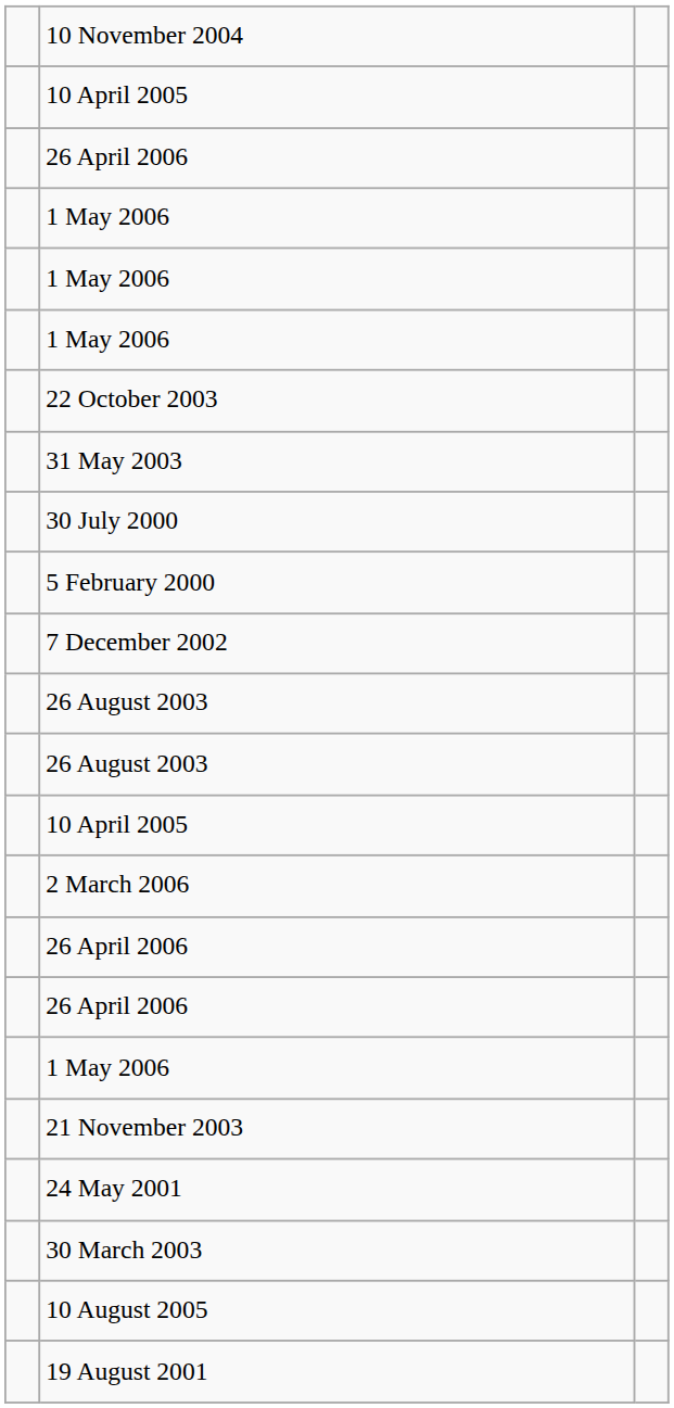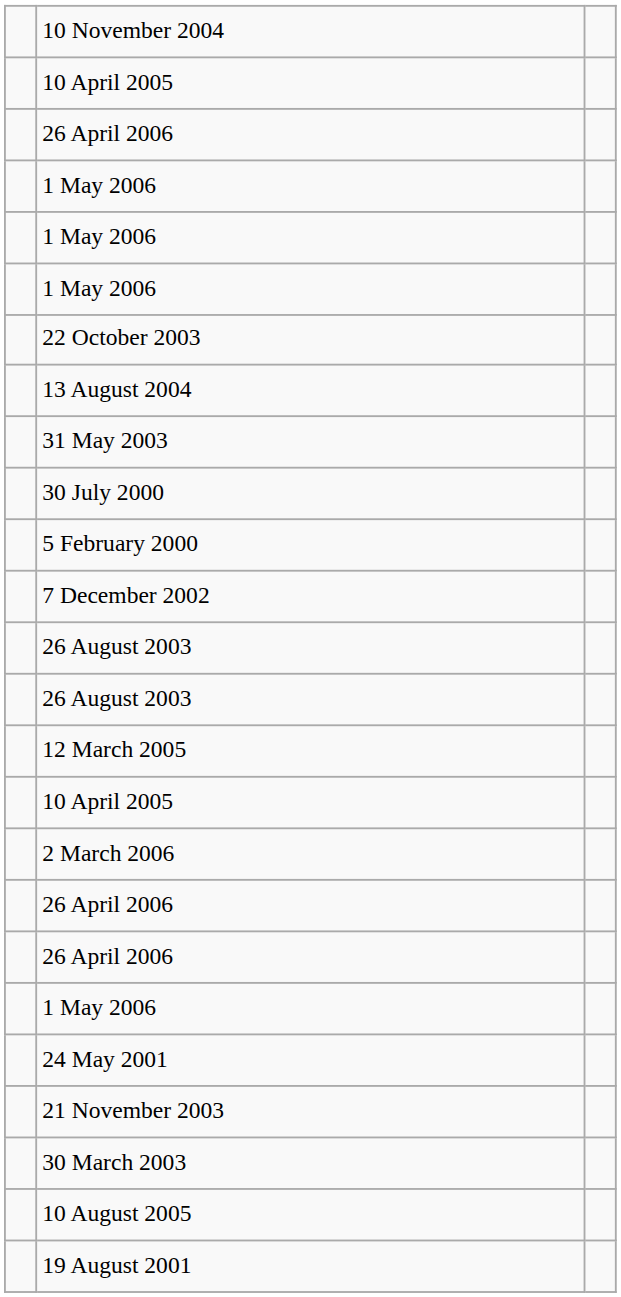 <table class="wikitable" style="font-size: 80%; float: left; width: 26em; margin-right: 1em; height: 700px">
 <tr>
 <td></td>
 <td>10 November 2004</td>
 <td></td>
 </tr>
 <tr>
 <td></td>
 <td>10 April 2005</td>
 <td></td>
 </tr>
 <tr>
 <td></td>
 <td>26 April 2006</td>
 <td></td>
 </tr>
 <tr>
 <td></td>
 <td>1 May 2006</td>
 <td></td>
 </tr>
 <tr>
 <td></td>
 <td>1 May 2006</td>
 <td></td>
 </tr>
 <tr>
 <td></td>
 <td>1 May 2006</td>
 <td></td>
 </tr>
 <tr>
 <td></td>
 <td>22 October 2003</td>
 <td></td>
 </tr>
 <tr>
 <td></td>
+<td>13 August 2004</td>
+<td></td>
+</tr>
+<tr>
+<td></td>
 <td>31 May 2003</td>
 <td></td>
 </tr>
 <tr>
 <td></td>
 <td>30 July 2000</td>
 <td></td>
 </tr>
 <tr>
 <td></td>
 <td>5 February 2000</td>
 <td></td>
 </tr>
 <tr>
 <td></td>
 <td>7 December 2002</td>
 <td></td>
 </tr>
 <tr>
 <td></td>
 <td>26 August 2003</td>
 <td></td>
 </tr>
 <tr>
 <td></td>
 <td>26 August 2003</td>
 <td></td>
 </tr>
 <tr>
 <td></td>
+<td>12 March 2005</td>
+<td></td>
+</tr>
+<tr>
+<td></td>
 <td>10 April 2005</td>
 <td></td>
 </tr>
 <tr>
 <td></td>
 <td>2 March 2006</td>
 <td></td>
 </tr>
 <tr>
 <td></td>
 <td>26 April 2006</td>
 <td></td>
 </tr>
 <tr>
 <td></td>
 <td>26 April 2006</td>
 <td></td>
 </tr>
 <tr>
 <td></td>
 <td>1 May 2006</td>
 <td></td>
 </tr>
 <tr>
 <td></td>
-<td>21 November 2003</td>
+<td>24 May 2001</td>
 <td></td>
 </tr>
 <tr>
 <td></td>
-<td>24 May 2001</td>
+<td>21 November 2003</td>
 <td></td>
 </tr>
 <tr>
 <td></td>
 <td>30 March 2003</td>
 <td></td>
 </tr>
 <tr>
 <td></td>
 <td>10 August 2005</td>
 <td></td>
 </tr>
 <tr>
 <td></td>
 <td>19 August 2001</td>
 <td></td>
 </tr>
 </table>
